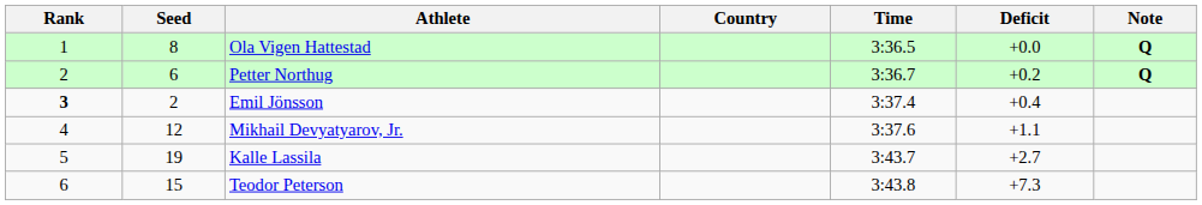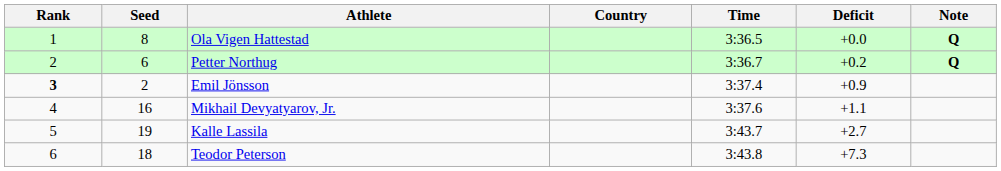 <table class="wikitable sortable" style="text-align:center" width=55%>
 <tr>
 <th>Rank</th>
 <th>Seed</th>
 <th>Athlete</th>
 <th>Country</th>
 <th>Time</th>
 <th>Deficit</th>
 <th>Note</th>
 </tr>
 <tr bgcolor="#ccffcc">
 <td>1</td>
 <td>8</td>
 <td align="left"><a href='#'>Ola Vigen Hattestad</a></td>
 <td align="left"></td>
 <td>3:36.5</td>
 <td>+0.0</td>
 <td><strong>Q</strong></td>
 </tr>
 <tr bgcolor="#ccffcc">
 <td>2</td>
 <td>6</td>
 <td align="left"><a href='#'>Petter Northug</a></td>
 <td align="left"></td>
 <td>3:36.7</td>
 <td>+0.2</td>
 <td><strong>Q</strong></td>
 </tr>
 <tr>
 <td><strong>3</strong></td>
 <td>2</td>
 <td align="left"><a href='#'>Emil Jönsson</a></td>
 <td align="left"></td>
 <td>3:37.4</td>
-<td>+0.4</td>
+<td>+0.9</td>
 <td></td>
 </tr>
 <tr>
 <td>4</td>
-<td>12</td>
+<td>16</td>
 <td align="left"><a href='#'>Mikhail Devyatyarov, Jr.</a></td>
 <td align="left"></td>
 <td>3:37.6</td>
 <td>+1.1</td>
 <td></td>
 </tr>
 <tr>
 <td>5</td>
 <td>19</td>
 <td align="left"><a href='#'>Kalle Lassila</a></td>
 <td align="left"></td>
 <td>3:43.7</td>
 <td>+2.7</td>
 <td></td>
 </tr>
 <tr>
 <td>6</td>
-<td>15</td>
+<td>18</td>
 <td align="left"><a href='#'>Teodor Peterson</a></td>
 <td align="left"></td>
 <td>3:43.8</td>
 <td>+7.3</td>
 <td></td>
 </tr>
 </table>
